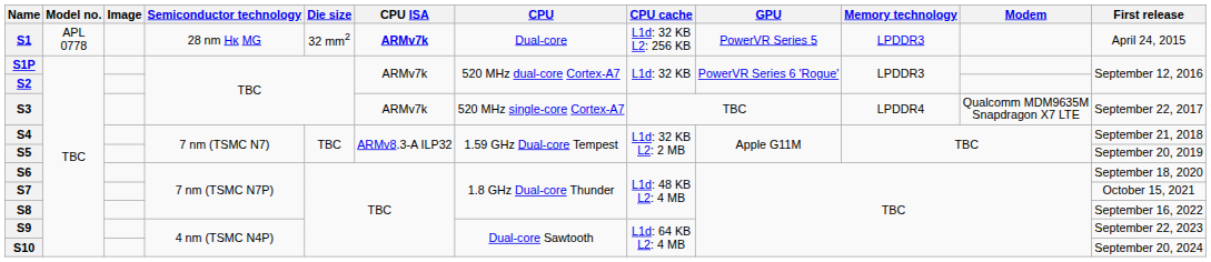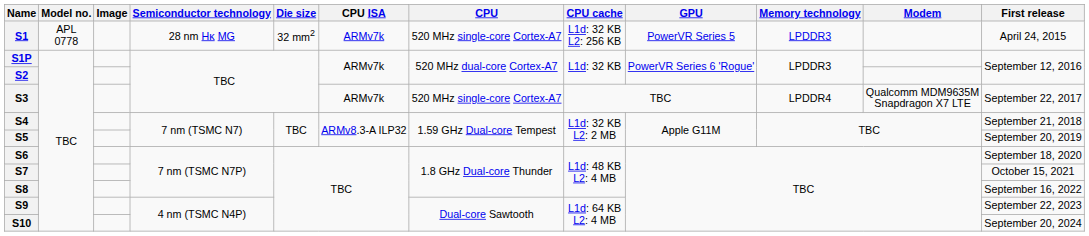 <table class="wikitable sortable" style="font-size:85%; text-align:center">
 <tr>
 <th>Name</th>
 <th>Model no.</th>
 <th>Image</th>
 <th><a href='#'>Semiconductor technology</a></th>
 <th><a href='#'>Die size</a></th>
 <th>CPU <a href='#'>ISA</a></th>
 <th><a href='#'>CPU</a></th>
 <th><a href='#'>CPU cache</a></th>
 <th><a href='#'>GPU</a></th>
 <th><a href='#'>Memory technology</a></th>
 <th><a href='#'>Modem</a></th>
 <th>First release</th>
 </tr>
 <tr>
 <th><a href='#'>S1</a></th>
 <td>APL<br>0778<br></td>
 <td></td>
 <td>28 nm <a href='#'>Hκ</a> <a href='#'>MG</a></td>
 <td>32 mm<sup>2</sup></td>
-<td><strong><a href='#'>ARMv7k</a></strong></td>
-<td><a href='#'>Dual-core</a></td>
+<td><a href='#'>ARMv7k</a></td>
+<td>520 MHz <a href='#'>single-core</a> <a href='#'>Cortex-A7</a></td>
 <td><a href='#'>L1d</a>: 32 KB<br><a href='#'>L2</a>: 256 KB</td>
 <td><a href='#'>PowerVR Series 5</a></td>
 <td><a href='#'>LPDDR3</a></td>
 <td></td>
 <td>April 24, 2015</td>
 </tr>
 <tr>
 <th><a href='#'>S1P</a></th>
 <td rowspan="10">TBC</td>
 <td></td>
 <td colspan=2 rowspan=3>TBC</td>
 <td rowspan=2>ARMv7k</td>
 <td rowspan="2">520 MHz <a href='#'>dual-core</a> <a href='#'>Cortex-A7</a></td>
 <td rowspan=2><a href='#'>L1d</a>: 32 KB</td>
 <td rowspan=2><a href='#'>PowerVR Series 6 'Rogue'</a></td>
 <td rowspan=2>LPDDR3</td>
 <td></td>
 <td rowspan=2>September 12, 2016</td>
 </tr>
 <tr>
 <th><a href='#'>S2</a></th>
 <td></td>
 <td></td>
 </tr>
 <tr>
 <th>S3</th>
 <td></td>
 <td>ARMv7k</td>
 <td>520 MHz <a href='#'>single-core</a> <a href='#'>Cortex-A7</a></td>
 <td colspan=2>TBC</td>
 <td>LPDDR4</td>
 <td>Qualcomm MDM9635M<br>Snapdragon X7 LTE</td>
 <td>September 22, 2017</td>
 </tr>
 <tr>
 <th>S4</th>
 <td></td>
 <td rowspan=2>7 nm (TSMC N7)</td>
 <td rowspan=2>TBC</td>
 <td rowspan=2><a href='#'>ARMv8</a>.3-A ILP32<br></td>
 <td rowspan=2>1.59 GHz <a href='#'>Dual-core</a> Tempest</td>
 <td rowspan=2><a href='#'>L1d</a>: 32 KB<br><a href='#'>L2</a>: 2 MB</td>
 <td rowspan=2>Apple G11M</td>
 <td colspan=2 rowspan=2>TBC</td>
 <td>September 21, 2018</td>
 </tr>
 <tr>
 <th>S5</th>
 <td></td>
 <td>September 20, 2019</td>
 </tr>
 <tr>
 <th>S6</th>
 <td></td>
 <td rowspan=3>7 nm (TSMC N7P)</td>
 <td colspan="2" rowspan="5">TBC</td>
 <td rowspan=3>1.8 GHz <a href='#'>Dual-core</a> Thunder</td>
 <td rowspan="3"><a href='#'>L1d</a>: 48 KB<br><a href='#'>L2</a>: 4 MB</td>
 <td colspan="3" rowspan="5">TBC</td>
 <td>September 18, 2020</td>
 </tr>
 <tr>
 <th>S7</th>
 <td></td>
 <td>October 15, 2021</td>
 </tr>
 <tr>
 <th>S8</th>
 <td></td>
 <td>September 16, 2022</td>
 </tr>
 <tr>
 <th>S9</th>
 <td></td>
 <td rowspan="2">4 nm (TSMC N4P)</td>
 <td rowspan="2"><a href='#'>Dual-core</a> Sawtooth</td>
 <td rowspan="2"><a href='#'>L1d</a>: 64 KB<br><a href='#'>L2</a>: 4 MB</td>
 <td>September 22, 2023</td>
 </tr>
 <tr>
 <th>S10</th>
 <td></td>
 <td>September 20, 2024</td>
 </tr>
 </table>
